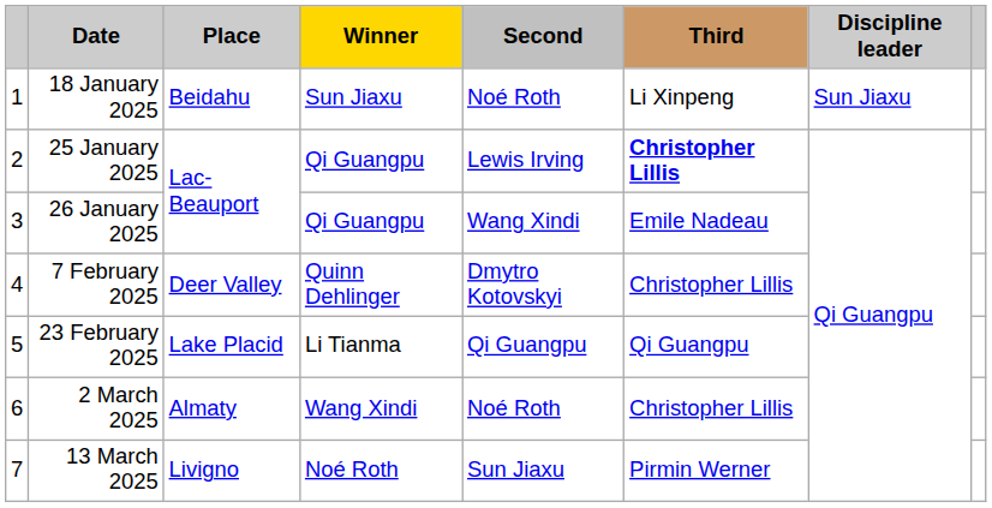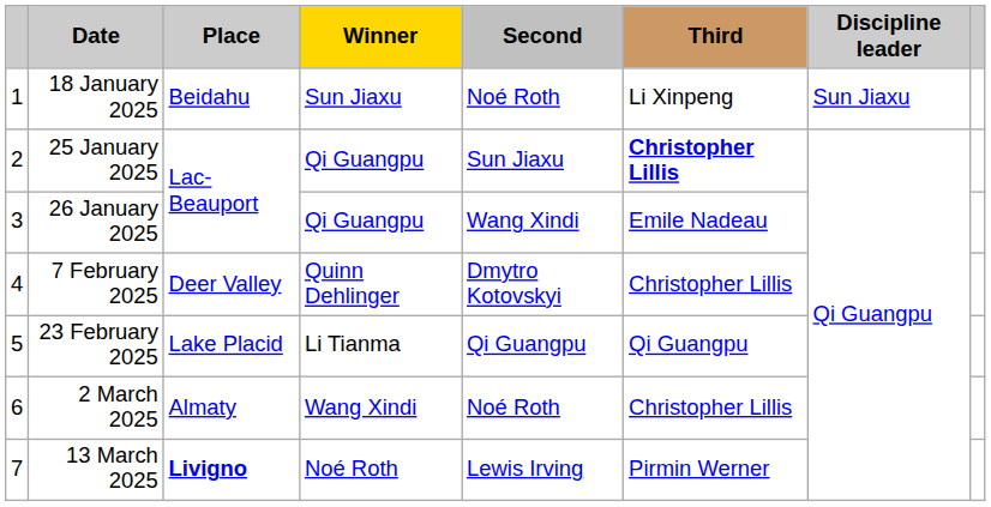 <table class="wikitable plainrowheaders" style="background:#fff; font-size:86%; line-height:16px; border:grey solid 1px; border-collapse:collapse;">
 <tr>
 <th scope="col" style="background:#ccc; width=10 px;"></th>
 <th scope="col" style="background:#ccc; width:135px;">Date</th>
 <th scope="col" style="background:#ccc; width:135px;">Place</th>
 <th scope="col" style="background:gold; width:185px;">Winner</th>
 <th scope="col" style="background:silver; width:185px;">Second</th>
 <th scope="col" style="background:#c96; width:185px;">Third</th>
 <th scope="col" style="background:#ccc; width:170px;">Discipline leader</th>
 <th scope="col" style="background:#ccc; width:10px;"></th>
 </tr>
 <tr>
 <td align="center">1</td>
 <td align="right">18 January 2025</td>
 <td> <a href='#'>Beidahu</a></td>
 <td> <a href='#'>Sun Jiaxu</a></td>
 <td> <a href='#'>Noé Roth</a></td>
 <td> Li Xinpeng</td>
 <td> <a href='#'>Sun Jiaxu</a></td>
 <td></td>
 </tr>
 <tr>
 <td align="center">2</td>
 <td align="right">25 January 2025</td>
 <td rowspan="2"> <a href='#'>Lac-Beauport</a></td>
 <td> <a href='#'>Qi Guangpu</a></td>
-<td> <a href='#'>Lewis Irving</a></td>
+<td> <a href='#'>Sun Jiaxu</a></td>
 <td><strong> <a href='#'>Christopher Lillis</a></strong></td>
 <td rowspan="6"> <a href='#'>Qi Guangpu</a></td>
 <td></td>
 </tr>
 <tr>
 <td align="center">3</td>
 <td align="right">26 January 2025</td>
 <td> <a href='#'>Qi Guangpu</a></td>
 <td> <a href='#'>Wang Xindi</a></td>
 <td> <a href='#'>Emile Nadeau</a></td>
 <td></td>
 </tr>
 <tr>
 <td align="center">4</td>
 <td align="right">7 February 2025</td>
 <td> <a href='#'>Deer Valley</a></td>
 <td> <a href='#'>Quinn Dehlinger</a></td>
 <td> <a href='#'>Dmytro Kotovskyi</a></td>
 <td> <a href='#'>Christopher Lillis</a></td>
 <td></td>
 </tr>
 <tr>
 <td align="center">5</td>
 <td align="right">23 February 2025</td>
 <td> <a href='#'>Lake Placid</a></td>
 <td> Li Tianma</td>
 <td> <a href='#'>Qi Guangpu</a></td>
 <td> <a href='#'>Qi Guangpu</a></td>
 <td></td>
 </tr>
 <tr>
 <td align="center">6</td>
 <td align="right">2 March 2025</td>
 <td> <a href='#'>Almaty</a></td>
 <td> <a href='#'>Wang Xindi</a></td>
 <td> <a href='#'>Noé Roth</a></td>
 <td> <a href='#'>Christopher Lillis</a></td>
 <td></td>
 </tr>
 <tr>
 <td align="center">7</td>
 <td align="right">13 March 2025</td>
-<td> <a href='#'>Livigno</a></td>
+<td><strong> <a href='#'>Livigno</a></strong></td>
 <td> <a href='#'>Noé Roth</a></td>
-<td> <a href='#'>Sun Jiaxu</a></td>
+<td> <a href='#'>Lewis Irving</a></td>
 <td> <a href='#'>Pirmin Werner</a></td>
 <td></td>
 </tr>
 </table>
